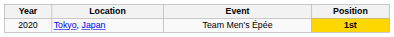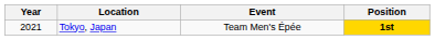 <table class="wikitable" width="50%" style="font-size:90%; text-align:center;">
 <tr>
 <th>Year</th>
 <th>Location</th>
 <th>Event</th>
 <th>Position</th>
 </tr>
 <tr>
-<td>2020</td>
+<td>2021</td>
 <td rowspan="1" align="left"> <a href='#'>Tokyo</a>, <a href='#'>Japan</a></td>
 <td>Team Men's Épée</td>
 <td bgcolor="gold"><strong>1st</strong></td>
 </tr>
 </table>
